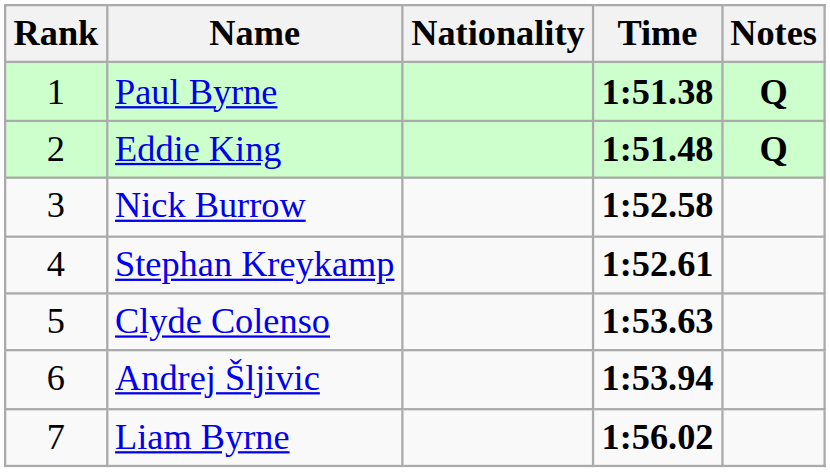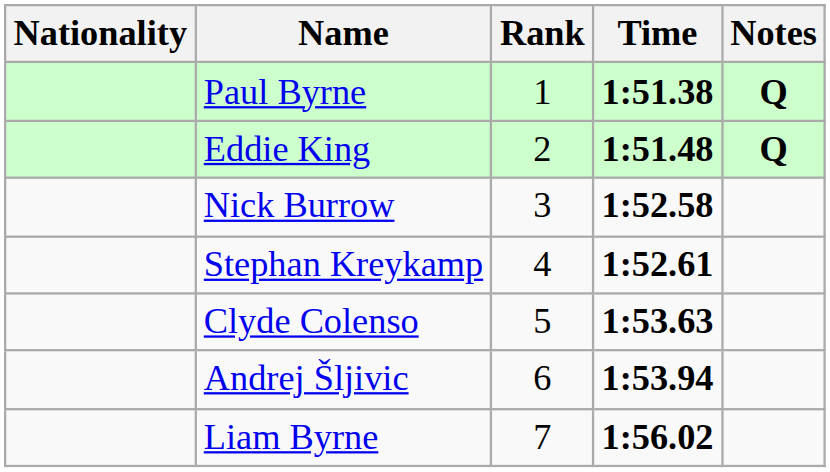 <table class="wikitable sortable" style="text-align:center">
 <tr>
+<th>Nationality</th>
+<th>Name</th>
 <th>Rank</th>
-<th>Name</th>
-<th>Nationality</th>
 <th>Time</th>
 <th>Notes</th>
 </tr>
 <tr bgcolor=ccffcc>
+<td align=left></td>
+<td align=left><a href='#'>Paul Byrne</a></td>
 <td>1</td>
-<td align=left><a href='#'>Paul Byrne</a></td>
-<td align=left></td>
 <td><strong>1:51.38</strong></td>
 <td><strong>Q</strong></td>
 </tr>
 <tr bgcolor=ccffcc>
+<td align=left></td>
+<td align=left><a href='#'>Eddie King</a></td>
 <td>2</td>
-<td align=left><a href='#'>Eddie King</a></td>
-<td align=left></td>
 <td><strong>1:51.48</strong></td>
 <td><strong>Q</strong></td>
 </tr>
 <tr>
+<td align=left></td>
+<td align=left><a href='#'>Nick Burrow</a></td>
 <td>3</td>
-<td align=left><a href='#'>Nick Burrow</a></td>
-<td align=left></td>
 <td><strong>1:52.58</strong></td>
 <td></td>
 </tr>
 <tr>
+<td align=left></td>
+<td align=left><a href='#'>Stephan Kreykamp</a></td>
 <td>4</td>
-<td align=left><a href='#'>Stephan Kreykamp</a></td>
-<td align=left></td>
 <td><strong>1:52.61</strong></td>
 <td></td>
 </tr>
 <tr>
+<td align=left></td>
+<td align=left><a href='#'>Clyde Colenso</a></td>
 <td>5</td>
-<td align=left><a href='#'>Clyde Colenso</a></td>
-<td align=left></td>
 <td><strong>1:53.63</strong></td>
 <td></td>
 </tr>
 <tr>
+<td align=left></td>
+<td align=left><a href='#'>Andrej Šljivic</a></td>
 <td>6</td>
-<td align=left><a href='#'>Andrej Šljivic</a></td>
-<td align=left></td>
 <td><strong>1:53.94</strong></td>
 <td></td>
 </tr>
 <tr>
+<td align=left></td>
+<td align=left><a href='#'>Liam Byrne</a></td>
 <td>7</td>
-<td align=left><a href='#'>Liam Byrne</a></td>
-<td align=left></td>
 <td><strong>1:56.02</strong></td>
 <td></td>
 </tr>
 </table>
